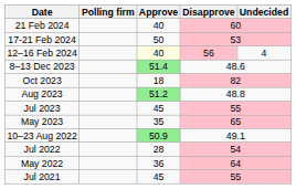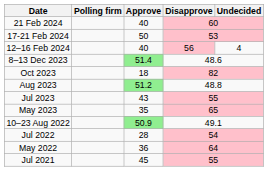 <table class=wikitable style="text-align:center;font-size:85%;line-height:13px">
 <tr>
 <th>Date</th>
 <th>Polling firm</th>
 <th>Approve</th>
 <th>Disapprove</th>
 <th>Undecided</th>
 </tr>
 <tr>
 <td>21 Feb 2024</td>
 <td></td>
 <td>40</td>
 <td style=background:pink colspan=2>60</td>
 </tr>
 <tr>
 <td>17-21 Feb 2024</td>
 <td></td>
 <td>50</td>
 <td style=background:pink colspan=2>53</td>
 </tr>
 <tr>
 <td>12–16 Feb 2024</td>
 <td></td>
-<td style="background: lightyellow;">40</td>
+<td>40</td>
 <td style=background:pink>56</td>
 <td>4</td>
 </tr>
 <tr>
 <td>8–13 Dec 2023</td>
 <td></td>
 <td style=background:lightgreen>51.4</td>
 <td colspan=2>48.6</td>
 </tr>
 <tr>
 <td>Oct 2023</td>
 <td></td>
 <td>18</td>
 <td style=background:pink colspan=2>82</td>
 </tr>
 <tr>
 <td>Aug 2023</td>
 <td></td>
 <td style=background:lightgreen>51.2</td>
 <td colspan=2>48.8</td>
 </tr>
 <tr>
 <td>Jul 2023</td>
 <td></td>
-<td>45</td>
+<td>43</td>
 <td style=background:pink colspan=2>55</td>
 </tr>
 <tr>
 <td>May 2023</td>
 <td></td>
 <td>35</td>
 <td style=background:pink colspan=2>65</td>
 </tr>
 <tr>
 <td>10–23 Aug 2022</td>
 <td></td>
 <td style=background:lightgreen>50.9</td>
 <td colspan=2>49.1</td>
 </tr>
 <tr>
 <td>Jul 2022</td>
 <td></td>
 <td>28</td>
 <td style=background:pink colspan=2>54</td>
 </tr>
 <tr>
 <td>May 2022</td>
 <td></td>
 <td>36</td>
 <td style=background:pink colspan=2>64</td>
 </tr>
 <tr>
 <td>Jul 2021</td>
 <td></td>
 <td>45</td>
 <td style=background:pink colspan=2>55</td>
 </tr>
 </table>
